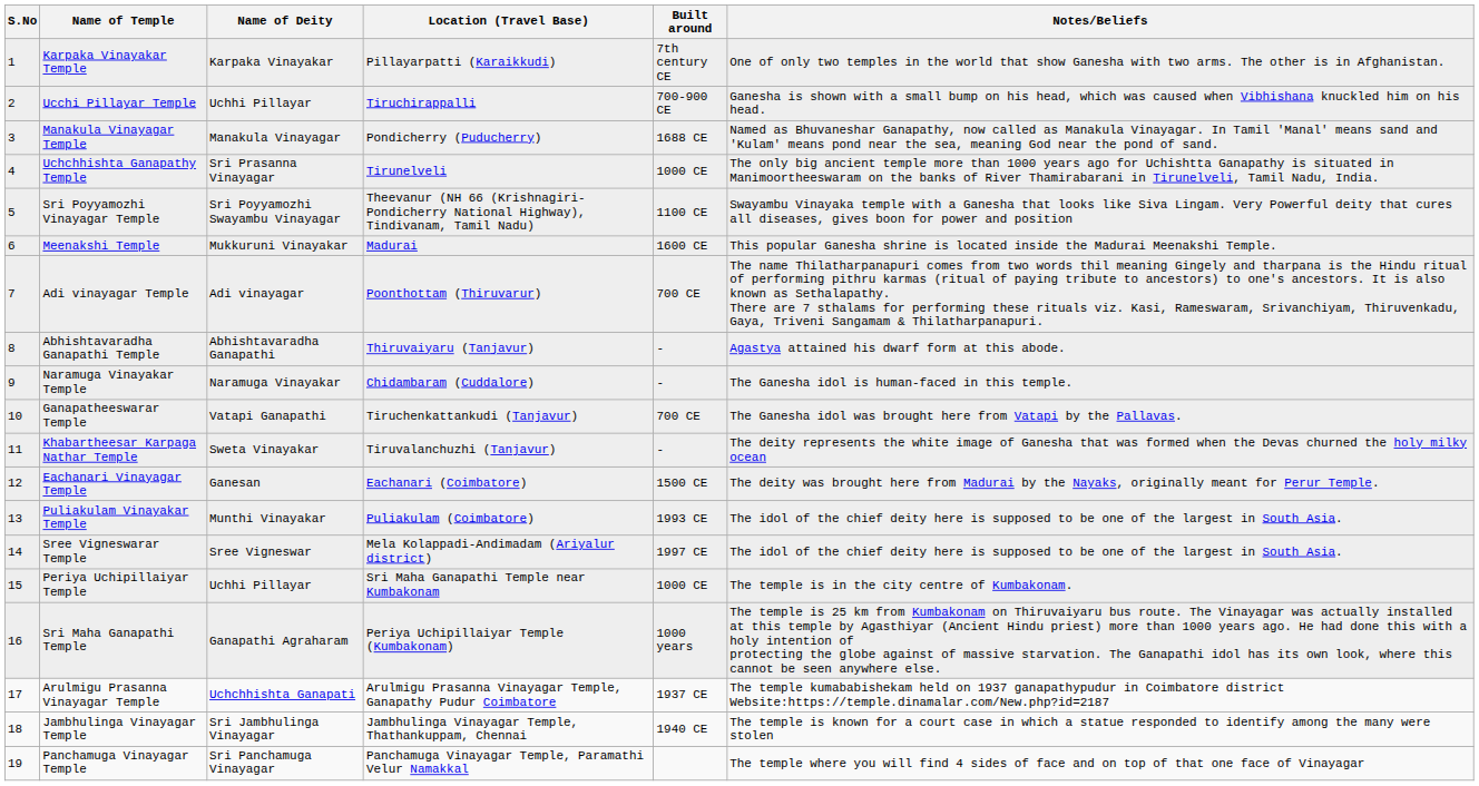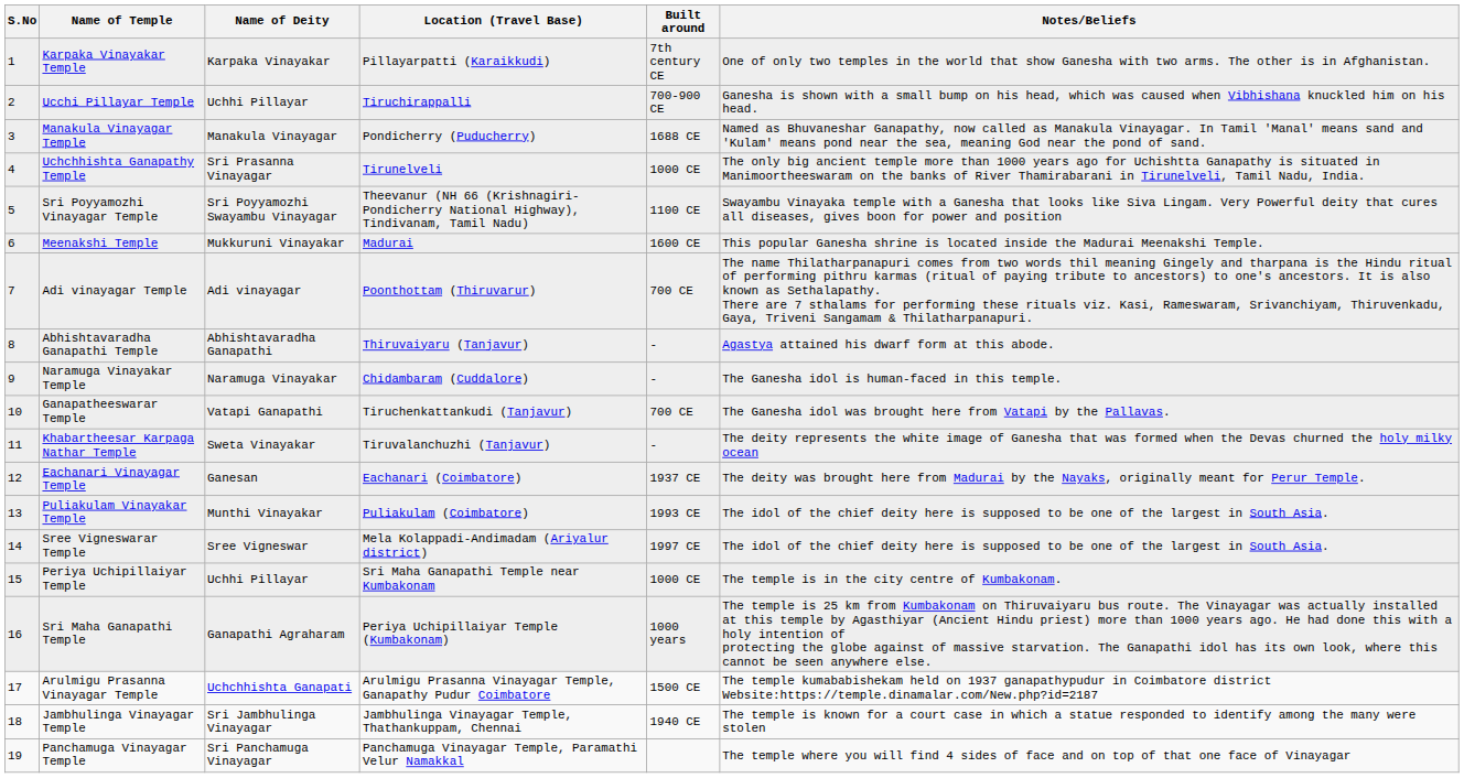 <table class="wikitable" border="0" bgcolor="white">
 <tr>
 <th>S.No</th>
 <th>Name of Temple</th>
 <th>Name of Deity</th>
 <th>Location (Travel Base)</th>
 <th>Built around</th>
 <th>Notes/Beliefs</th>
 </tr>
 <tr bgcolor=#eeeeee>
 <td>1</td>
 <td><a href='#'>Karpaka Vinayakar Temple</a></td>
 <td>Karpaka Vinayakar</td>
 <td>Pillayarpatti (<a href='#'>Karaikkudi</a>)</td>
 <td>7th century CE </td>
 <td>One of only two temples in the world that show Ganesha with two arms. The other is in Afghanistan.</td>
 </tr>
 <tr bgcolor=#eeeeee>
 <td>2</td>
 <td><a href='#'>Ucchi Pillayar Temple</a></td>
 <td>Uchhi Pillayar</td>
 <td><a href='#'>Tiruchirappalli</a></td>
 <td>700-900 CE</td>
 <td>Ganesha is shown with a small bump on his head, which was caused when <a href='#'>Vibhishana</a> knuckled him on his head.</td>
 </tr>
 <tr bgcolor=#eeeeee>
 <td>3</td>
 <td><a href='#'>Manakula Vinayagar Temple</a></td>
 <td>Manakula Vinayagar</td>
 <td>Pondicherry (<a href='#'>Puducherry</a>)</td>
 <td>1688 CE</td>
 <td>Named as Bhuvaneshar Ganapathy, now called as Manakula Vinayagar. In Tamil 'Manal' means sand and 'Kulam' means pond near the sea, meaning God near the pond of sand.</td>
 </tr>
 <tr bgcolor=#eeeeee>
 <td>4</td>
 <td><a href='#'>Uchchhishta Ganapathy Temple</a></td>
 <td>Sri Prasanna Vinayagar</td>
 <td><a href='#'>Tirunelveli</a></td>
 <td>1000 CE</td>
 <td>The only big ancient temple more than 1000 years ago for Uchishtta Ganapathy is situated in Manimoortheeswaram on the banks of River Thamirabarani in <a href='#'>Tirunelveli</a>, Tamil Nadu, India.</td>
 </tr>
 <tr bgcolor=#eeeeee>
 <td>5</td>
 <td>Sri Poyyamozhi Vinayagar Temple</td>
 <td>Sri Poyyamozhi Swayambu Vinayagar</td>
 <td>Theevanur (NH 66 (Krishnagiri-Pondicherry National Highway), Tindivanam, Tamil Nadu)</td>
 <td>1100 CE</td>
 <td>Swayambu Vinayaka temple with a Ganesha that looks like Siva Lingam. Very Powerful deity that cures all diseases, gives boon for power and position</td>
 </tr>
 <tr bgcolor=#eeeeee>
 <td>6</td>
 <td><a href='#'>Meenakshi Temple</a></td>
 <td>Mukkuruni Vinayakar</td>
 <td><a href='#'>Madurai</a></td>
 <td>1600 CE</td>
 <td>This popular Ganesha shrine is located inside the Madurai Meenakshi Temple.</td>
 </tr>
 <tr bgcolor=#eeeeee>
 <td>7</td>
 <td>Adi vinayagar Temple</td>
 <td>Adi vinayagar</td>
 <td><a href='#'>Poonthottam</a> (<a href='#'>Thiruvarur</a>)</td>
 <td>700 CE</td>
 <td>The name Thilatharpanapuri comes from two words thil meaning Gingely and tharpana is the Hindu ritual of performing pithru karmas (ritual of paying tribute to ancestors) to one's ancestors. It is also known as Sethalapathy.<br>There are 7 sthalams for performing these rituals viz. Kasi, Rameswaram, Srivanchiyam, Thiruvenkadu, Gaya, Triveni Sangamam & Thilatharpanapuri.</td>
 </tr>
 <tr bgcolor=#eeeeee>
 <td>8</td>
 <td>Abhishtavaradha Ganapathi Temple</td>
 <td>Abhishtavaradha Ganapathi</td>
 <td><a href='#'>Thiruvaiyaru</a> (<a href='#'>Tanjavur</a>)</td>
 <td>-</td>
 <td><a href='#'>Agastya</a> attained his dwarf form at this abode.</td>
 </tr>
 <tr bgcolor=#eeeeee>
 <td>9</td>
 <td>Naramuga Vinayakar Temple</td>
 <td>Naramuga Vinayakar</td>
 <td><a href='#'>Chidambaram</a> (<a href='#'>Cuddalore</a>)</td>
 <td>-</td>
 <td>The Ganesha idol is human-faced in this temple.</td>
 </tr>
 <tr bgcolor=#eeeeee>
 <td>10</td>
 <td>Ganapatheeswarar Temple</td>
 <td>Vatapi Ganapathi</td>
 <td>Tiruchenkattankudi (<a href='#'>Tanjavur</a>)</td>
 <td>700 CE</td>
 <td>The Ganesha idol was brought here from <a href='#'>Vatapi</a> by the <a href='#'>Pallavas</a>.</td>
 </tr>
 <tr bgcolor=#eeeeee>
 <td>11</td>
 <td><a href='#'>Khabartheesar Karpaga Nathar Temple</a></td>
 <td>Sweta Vinayakar</td>
 <td>Tiruvalanchuzhi (<a href='#'>Tanjavur</a>)</td>
 <td>-</td>
 <td>The deity represents the white image of Ganesha that was formed when the Devas churned the <a href='#'>holy milky ocean</a></td>
 </tr>
 <tr bgcolor=#eeeeee>
 <td>12</td>
 <td><a href='#'>Eachanari Vinayagar Temple</a></td>
 <td>Ganesan</td>
 <td><a href='#'>Eachanari</a> (<a href='#'>Coimbatore</a>)</td>
-<td>1500 CE</td>
+<td>1937 CE</td>
 <td>The deity was brought here from <a href='#'>Madurai</a> by the <a href='#'>Nayaks</a>, originally meant for <a href='#'>Perur Temple</a>.</td>
 </tr>
 <tr bgcolor=#eeeeee>
 <td>13</td>
 <td><a href='#'>Puliakulam Vinayakar Temple</a></td>
 <td>Munthi Vinayakar</td>
 <td><a href='#'>Puliakulam</a> (<a href='#'>Coimbatore</a>)</td>
 <td>1993 CE</td>
 <td>The idol of the chief deity here is supposed to be one of the largest in <a href='#'>South Asia</a>.</td>
 </tr>
 <tr bgcolor=#eeeeee>
 <td>14</td>
 <td>Sree Vigneswarar Temple</td>
 <td>Sree Vigneswar</td>
 <td>Mela Kolappadi-Andimadam (<a href='#'>Ariyalur district</a>)</td>
 <td>1997 CE</td>
 <td>The idol of the chief deity here is supposed to be one of the largest in <a href='#'>South Asia</a>.</td>
 </tr>
 <tr bgcolor=#eeeeee>
 <td>15</td>
 <td>Periya Uchipillaiyar Temple</td>
 <td>Uchhi Pillayar</td>
 <td>Sri Maha Ganapathi Temple near <a href='#'>Kumbakonam</a></td>
 <td>1000 CE</td>
 <td>The temple is in the city centre of <a href='#'>Kumbakonam</a>.</td>
 </tr>
 <tr bgcolor=#eeeeee>
 <td>16</td>
 <td>Sri Maha Ganapathi Temple</td>
 <td>Ganapathi Agraharam</td>
 <td>Periya Uchipillaiyar Temple (<a href='#'>Kumbakonam</a>)</td>
 <td>1000 years</td>
 <td>The temple is 25 km from <a href='#'>Kumbakonam</a> on Thiruvaiyaru bus route. The Vinayagar was actually installed at this temple by Agasthiyar (Ancient Hindu priest) more than 1000 years ago. He had done this with a holy intention of<br>protecting the globe against of massive starvation. The Ganapathi idol has its own look, where this cannot be seen anywhere else.</td>
 </tr>
 <tr>
 <td>17</td>
 <td>Arulmigu Prasanna Vinayagar Temple</td>
 <td><a href='#'>Uchchhishta Ganapati</a></td>
 <td>Arulmigu Prasanna Vinayagar Temple, Ganapathy Pudur <a href='#'>Coimbatore</a></td>
-<td>1937 CE</td>
+<td>1500 CE</td>
 <td>The temple kumababishekam held on 1937 ganapathypudur in Coimbatore district Website:https://temple.dinamalar.com/New.php?id=2187</td>
 </tr>
 <tr>
 <td>18</td>
 <td>Jambhulinga Vinayagar Temple</td>
 <td>Sri Jambhulinga Vinayagar</td>
 <td>Jambhulinga Vinayagar Temple, Thathankuppam, Chennai</td>
 <td>1940 CE</td>
 <td>The temple is known for a court case in which a statue responded to identify among the many were stolen</td>
 </tr>
 <tr>
 <td>19</td>
 <td>Panchamuga Vinayagar Temple</td>
 <td>Sri Panchamuga Vinayagar</td>
 <td>Panchamuga Vinayagar Temple, Paramathi Velur <a href='#'>Namakkal</a></td>
 <td></td>
 <td>The temple where you will find 4 sides of face and on top of that one face of Vinayagar</td>
 </tr>
 </table>
